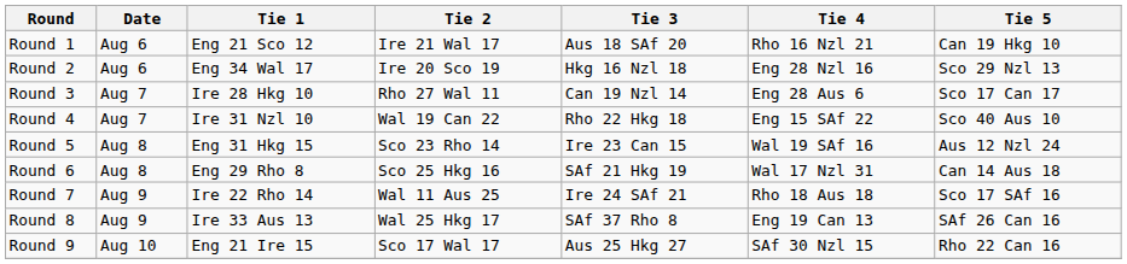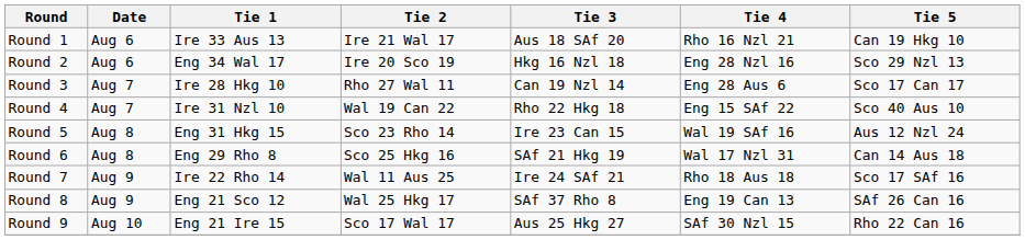 <table class="wikitable" style="font-size: 100%">
 <tr>
 <th width=70>Round</th>
 <th width=70>Date</th>
 <th width=150>Tie 1</th>
 <th width=150>Tie 2</th>
 <th width=150>Tie 3</th>
 <th width=150>Tie 4</th>
 <th width=150>Tie 5</th>
 </tr>
 <tr>
 <td>Round 1</td>
 <td>Aug 6</td>
-<td>Eng 21 Sco 12</td>
+<td>Ire 33 Aus 13</td>
 <td>Ire 21 Wal 17</td>
 <td>Aus 18 SAf 20</td>
 <td>Rho 16 Nzl 21</td>
 <td>Can 19 Hkg 10</td>
 </tr>
 <tr>
 <td>Round 2</td>
 <td>Aug 6</td>
 <td>Eng 34 Wal 17</td>
 <td>Ire 20 Sco 19</td>
 <td>Hkg 16 Nzl 18</td>
 <td>Eng 28 Nzl 16</td>
 <td>Sco 29 Nzl 13</td>
 </tr>
 <tr>
 <td>Round 3</td>
 <td>Aug 7</td>
 <td>Ire 28 Hkg 10</td>
 <td>Rho 27 Wal 11</td>
 <td>Can 19 Nzl 14</td>
 <td>Eng 28 Aus 6</td>
 <td>Sco 17 Can 17</td>
 </tr>
 <tr>
 <td>Round 4</td>
 <td>Aug 7</td>
 <td>Ire 31 Nzl 10</td>
 <td>Wal 19 Can 22</td>
 <td>Rho 22 Hkg 18</td>
 <td>Eng 15 SAf 22</td>
 <td>Sco 40 Aus 10</td>
 </tr>
 <tr>
 <td>Round 5</td>
 <td>Aug 8</td>
 <td>Eng 31 Hkg 15</td>
 <td>Sco 23 Rho 14</td>
 <td>Ire 23 Can 15</td>
 <td>Wal 19 SAf 16</td>
 <td>Aus 12 Nzl 24</td>
 </tr>
 <tr>
 <td>Round 6</td>
 <td>Aug 8</td>
 <td>Eng 29 Rho 8</td>
 <td>Sco 25 Hkg 16</td>
 <td>SAf 21 Hkg 19</td>
 <td>Wal 17 Nzl 31</td>
 <td>Can 14 Aus 18</td>
 </tr>
 <tr>
 <td>Round 7</td>
 <td>Aug 9</td>
 <td>Ire 22 Rho 14</td>
 <td>Wal 11 Aus 25</td>
 <td>Ire 24 SAf 21</td>
 <td>Rho 18 Aus 18</td>
 <td>Sco 17 SAf 16</td>
 </tr>
 <tr>
 <td>Round 8</td>
 <td>Aug 9</td>
-<td>Ire 33 Aus 13</td>
+<td>Eng 21 Sco 12</td>
 <td>Wal 25 Hkg 17</td>
 <td>SAf 37 Rho 8</td>
 <td>Eng 19 Can 13</td>
 <td>SAf 26 Can 16</td>
 </tr>
 <tr>
 <td>Round 9</td>
 <td>Aug 10</td>
 <td>Eng 21 Ire 15</td>
 <td>Sco 17 Wal 17</td>
 <td>Aus 25 Hkg 27</td>
 <td>SAf 30 Nzl 15</td>
 <td>Rho 22 Can 16</td>
 </tr>
 <tr>
 </tr>
 </table>
